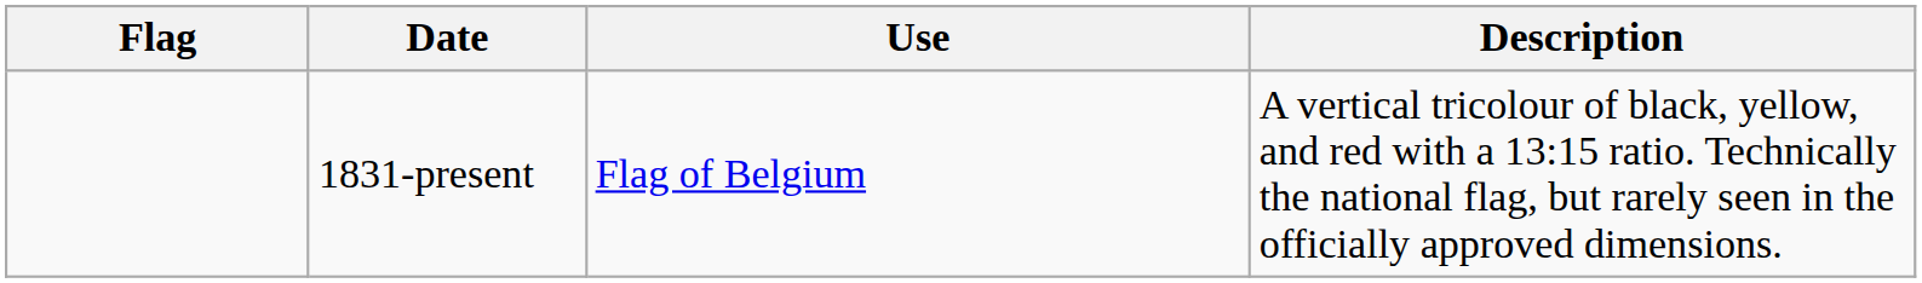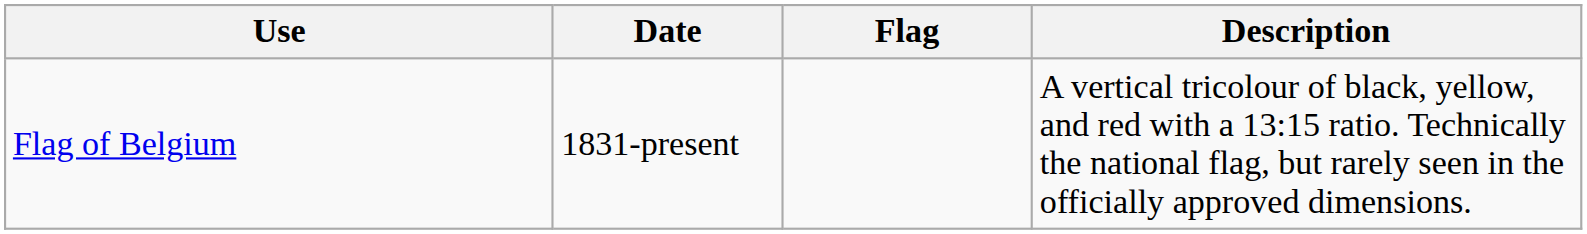 <table class="wikitable">
 <tr>
+<th style="width:250px;">Use</th>
+<th style="width:100px;">Date</th>
 <th style="width:110px;">Flag</th>
-<th style="width:100px;">Date</th>
-<th style="width:250px;">Use</th>
 <th style="width:250px;">Description</th>
 </tr>
 <tr>
+<td><a href='#'>Flag of Belgium</a></td>
+<td>1831-present</td>
 <td></td>
-<td>1831-present</td>
-<td><a href='#'>Flag of Belgium</a></td>
 <td>A vertical tricolour of black, yellow, and red with a 13:15 ratio. Technically the national flag, but rarely seen in the officially approved dimensions.</td>
 </tr>
 </table>
